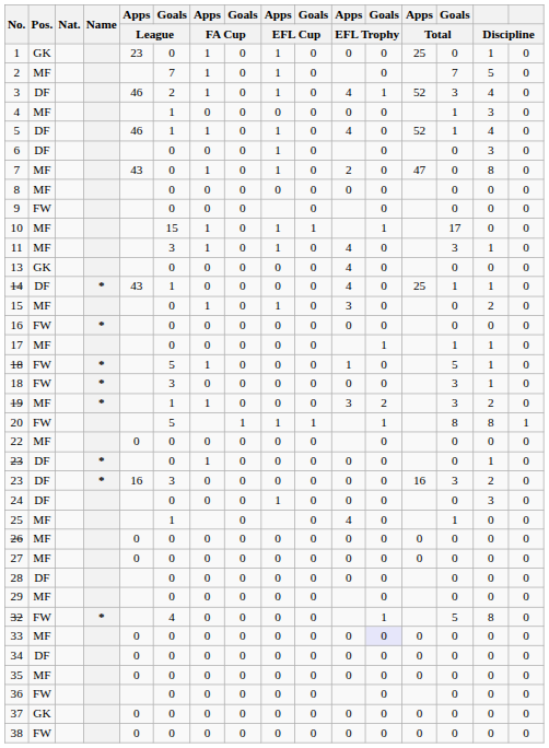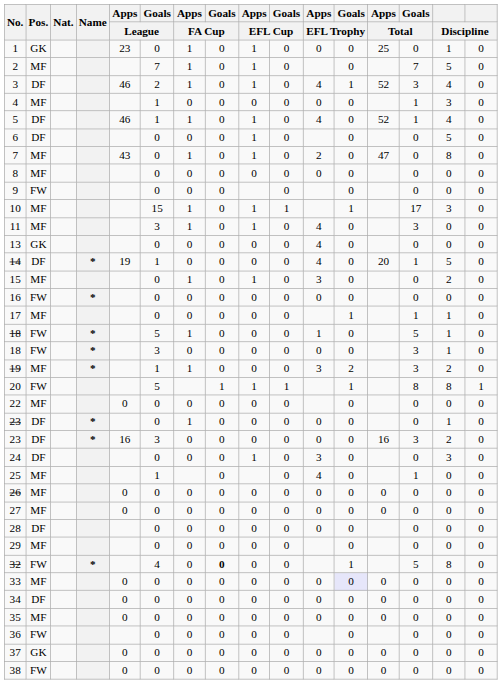 <table class="wikitable sortable plainrowheaders" style="text-align:center">
 <tr>
 <th scope="col" rowspan="2">No.</th>
 <th scope="col" rowspan="2">Pos.</th>
 <th scope="col" rowspan="2">Nat.</th>
 <th scope="col" rowspan="2">Name</th>
 <th scope="col">Apps</th>
 <th scope="col">Goals</th>
 <th scope="col">Apps</th>
 <th scope="col">Goals</th>
 <th scope="col">Apps</th>
 <th scope="col">Goals</th>
 <th scope="col">Apps</th>
 <th scope="col">Goals</th>
 <th scope="col">Apps</th>
 <th scope="col">Goals</th>
 <th scope="col"></th>
 <th scope="col"></th>
 </tr>
 <tr class="unsortable">
 <th colspan="2" width="85">League</th>
 <th colspan="2" width="85">FA Cup</th>
 <th colspan="2" width="85">EFL Cup</th>
 <th colspan="2" width="85">EFL Trophy</th>
 <th colspan="2" width="85">Total</th>
 <th colspan="2" width="85">Discipline</th>
 </tr>
 <tr>
 <td>1</td>
 <td>GK</td>
 <td></td>
 <th scope="row"></th>
 <td>23</td>
 <td>0</td>
 <td>1</td>
 <td>0</td>
 <td>1</td>
 <td>0</td>
 <td>0</td>
 <td>0</td>
 <td>25</td>
 <td>0</td>
 <td>1</td>
 <td>0</td>
 </tr>
 <tr>
 <td>2</td>
 <td>MF</td>
 <td></td>
 <th scope="row"></th>
 <td></td>
 <td>7</td>
 <td>1</td>
 <td>0</td>
 <td>1</td>
 <td>0</td>
 <td></td>
 <td>0</td>
 <td></td>
 <td>7</td>
 <td>5</td>
 <td>0</td>
 </tr>
 <tr>
 <td>3</td>
 <td>DF</td>
 <td></td>
 <th scope="row"></th>
 <td>46</td>
 <td>2</td>
 <td>1</td>
 <td>0</td>
 <td>1</td>
 <td>0</td>
 <td>4</td>
 <td>1</td>
 <td>52</td>
 <td>3</td>
 <td>4</td>
 <td>0</td>
 </tr>
 <tr>
 <td>4</td>
 <td>MF</td>
 <td></td>
 <th scope="row"></th>
 <td></td>
 <td>1</td>
 <td>0</td>
 <td>0</td>
 <td>0</td>
 <td>0</td>
 <td>0</td>
 <td>0</td>
 <td></td>
 <td>1</td>
 <td>3</td>
 <td>0</td>
 </tr>
 <tr>
 <td>5</td>
 <td>DF</td>
 <td></td>
 <th scope="row"></th>
 <td>46</td>
 <td>1</td>
 <td>1</td>
 <td>0</td>
 <td>1</td>
 <td>0</td>
 <td>4</td>
 <td>0</td>
 <td>52</td>
 <td>1</td>
 <td>4</td>
 <td>0</td>
 </tr>
 <tr>
 <td>6</td>
 <td>DF</td>
 <td></td>
 <th scope="row"></th>
 <td></td>
 <td>0</td>
 <td>0</td>
 <td>0</td>
 <td>1</td>
 <td>0</td>
 <td></td>
 <td>0</td>
 <td></td>
 <td>0</td>
-<td>3</td>
+<td>5</td>
 <td>0</td>
 </tr>
 <tr>
 <td>7</td>
 <td>MF</td>
 <td></td>
 <th scope="row"></th>
 <td>43</td>
 <td>0</td>
 <td>1</td>
 <td>0</td>
 <td>1</td>
 <td>0</td>
 <td>2</td>
 <td>0</td>
 <td>47</td>
 <td>0</td>
 <td>8</td>
 <td>0</td>
 </tr>
 <tr>
 <td>8</td>
 <td>MF</td>
 <td></td>
 <th scope="row"></th>
 <td></td>
 <td>0</td>
 <td>0</td>
 <td>0</td>
 <td>0</td>
 <td>0</td>
 <td>0</td>
 <td>0</td>
 <td></td>
 <td>0</td>
 <td>0</td>
 <td>0</td>
 </tr>
 <tr>
 <td>9</td>
 <td>FW</td>
 <td></td>
 <th scope="row"></th>
 <td></td>
 <td>0</td>
 <td>0</td>
 <td>0</td>
 <td></td>
 <td>0</td>
 <td></td>
 <td>0</td>
 <td></td>
 <td>0</td>
 <td>0</td>
 <td>0</td>
 </tr>
 <tr>
 <td>10</td>
 <td>MF</td>
 <td></td>
 <th scope="row"></th>
 <td></td>
 <td>15</td>
 <td>1</td>
 <td>0</td>
 <td>1</td>
 <td>1</td>
 <td></td>
 <td>1</td>
 <td></td>
 <td>17</td>
-<td>0</td>
+<td>3</td>
 <td>0</td>
 </tr>
 <tr>
 <td>11</td>
 <td>MF</td>
 <td></td>
 <th scope="row"></th>
 <td></td>
 <td>3</td>
 <td>1</td>
 <td>0</td>
 <td>1</td>
 <td>0</td>
 <td>4</td>
 <td>0</td>
 <td></td>
 <td>3</td>
-<td>1</td>
+<td>0</td>
 <td>0</td>
 </tr>
 <tr>
 <td>13</td>
 <td>GK</td>
 <td></td>
 <th scope="row"></th>
 <td></td>
 <td>0</td>
 <td>0</td>
 <td>0</td>
 <td>0</td>
 <td>0</td>
 <td>4</td>
 <td>0</td>
 <td></td>
 <td>0</td>
 <td>0</td>
 <td>0</td>
 </tr>
 <tr>
 <td><s>14</s> </td>
 <td>DF</td>
 <td></td>
 <th scope="row"><em></em> *</th>
-<td>43</td>
+<td>19</td>
 <td>1</td>
 <td>0</td>
 <td>0</td>
 <td>0</td>
 <td>0</td>
 <td>4</td>
 <td>0</td>
-<td>25</td>
+<td>20</td>
 <td>1</td>
-<td>1</td>
+<td>5</td>
 <td>0</td>
 </tr>
 <tr>
 <td>15</td>
 <td>MF</td>
 <td></td>
 <th scope="row"></th>
 <td></td>
 <td>0</td>
 <td>1</td>
 <td>0</td>
 <td>1</td>
 <td>0</td>
 <td>3</td>
 <td>0</td>
 <td></td>
 <td>0</td>
 <td>2</td>
 <td>0</td>
 </tr>
 <tr>
 <td>16</td>
 <td>FW</td>
 <td></td>
 <th scope="row"><em></em> *</th>
 <td></td>
 <td>0</td>
 <td>0</td>
 <td>0</td>
 <td>0</td>
 <td>0</td>
 <td>0</td>
 <td>0</td>
 <td></td>
 <td>0</td>
 <td>0</td>
 <td>0</td>
 </tr>
 <tr>
 <td>17</td>
 <td>MF</td>
 <td></td>
 <th scope="row"></th>
 <td></td>
 <td>0</td>
 <td>0</td>
 <td>0</td>
 <td>0</td>
 <td>0</td>
 <td></td>
 <td>1</td>
 <td></td>
 <td>1</td>
 <td>1</td>
 <td>0</td>
 </tr>
 <tr>
 <td><s>18</s> </td>
 <td>FW</td>
 <td></td>
 <th scope="row"><em></em> *</th>
 <td></td>
 <td>5</td>
 <td>1</td>
 <td>0</td>
 <td>0</td>
 <td>0</td>
 <td>1</td>
 <td>0</td>
 <td></td>
 <td>5</td>
 <td>1</td>
 <td>0</td>
 </tr>
 <tr>
 <td>18</td>
 <td>FW</td>
 <td></td>
 <th scope="row"><em></em> *</th>
 <td></td>
 <td>3</td>
 <td>0</td>
 <td>0</td>
 <td>0</td>
 <td>0</td>
 <td>0</td>
 <td>0</td>
 <td></td>
 <td>3</td>
 <td>1</td>
 <td>0</td>
 </tr>
 <tr>
 <td><s>19</s> </td>
 <td>MF</td>
 <td></td>
 <th scope="row"><em></em> *</th>
 <td></td>
 <td>1</td>
 <td>1</td>
 <td>0</td>
 <td>0</td>
 <td>0</td>
 <td>3</td>
 <td>2</td>
 <td></td>
 <td>3</td>
 <td>2</td>
 <td>0</td>
 </tr>
 <tr>
 <td>20</td>
 <td>FW</td>
 <td></td>
 <th scope="row"></th>
 <td></td>
 <td>5</td>
 <td></td>
 <td>1</td>
 <td>1</td>
 <td>1</td>
 <td></td>
 <td>1</td>
 <td></td>
 <td>8</td>
 <td>8</td>
 <td>1</td>
 </tr>
 <tr>
 <td>22</td>
 <td>MF</td>
 <td></td>
 <th scope="row"></th>
 <td>0</td>
 <td>0</td>
 <td>0</td>
 <td>0</td>
 <td>0</td>
 <td>0</td>
 <td></td>
 <td>0</td>
 <td></td>
 <td>0</td>
 <td>0</td>
 <td>0</td>
 </tr>
 <tr>
 <td><s>23</s> </td>
 <td>DF</td>
 <td></td>
 <th scope="row"><em></em> *</th>
 <td></td>
 <td>0</td>
 <td>1</td>
 <td>0</td>
 <td>0</td>
 <td>0</td>
 <td>0</td>
 <td>0</td>
 <td></td>
 <td>0</td>
 <td>1</td>
 <td>0</td>
 </tr>
 <tr>
 <td>23</td>
 <td>DF</td>
 <td></td>
 <th scope="row"><em></em> *</th>
 <td>16</td>
 <td>3</td>
 <td>0</td>
 <td>0</td>
 <td>0</td>
 <td>0</td>
 <td>0</td>
 <td>0</td>
 <td>16</td>
 <td>3</td>
 <td>2</td>
 <td>0</td>
 </tr>
 <tr>
 <td>24</td>
 <td>DF</td>
 <td></td>
 <th scope="row"></th>
 <td></td>
 <td>0</td>
 <td>0</td>
 <td>0</td>
 <td>1</td>
 <td>0</td>
-<td>0</td>
+<td>3</td>
 <td>0</td>
 <td></td>
 <td>0</td>
 <td>3</td>
 <td>0</td>
 </tr>
 <tr>
 <td>25</td>
 <td>MF</td>
 <td></td>
 <th scope="row"></th>
 <td></td>
 <td>1</td>
 <td></td>
 <td>0</td>
 <td></td>
 <td>0</td>
 <td>4</td>
 <td>0</td>
 <td></td>
 <td>1</td>
 <td>0</td>
 <td>0</td>
 </tr>
 <tr>
 <td><s>26</s> </td>
 <td>MF</td>
 <td></td>
 <th scope="row"></th>
 <td>0</td>
 <td>0</td>
 <td>0</td>
 <td>0</td>
 <td>0</td>
 <td>0</td>
 <td>0</td>
 <td>0</td>
 <td>0</td>
 <td>0</td>
 <td>0</td>
 <td>0</td>
 </tr>
 <tr>
 <td>27</td>
 <td>MF</td>
 <td></td>
 <th scope="row"></th>
 <td>0</td>
 <td>0</td>
 <td>0</td>
 <td>0</td>
 <td>0</td>
 <td>0</td>
 <td>0</td>
 <td>0</td>
 <td>0</td>
 <td>0</td>
 <td>0</td>
 <td>0</td>
 </tr>
 <tr>
 <td>28</td>
 <td>DF</td>
 <td></td>
 <th scope="row"></th>
 <td></td>
 <td>0</td>
 <td>0</td>
 <td>0</td>
 <td>0</td>
 <td>0</td>
 <td>0</td>
 <td>0</td>
 <td></td>
 <td>0</td>
 <td>0</td>
 <td>0</td>
 </tr>
 <tr>
 <td>29</td>
 <td>MF</td>
 <td></td>
 <th scope="row"></th>
 <td></td>
 <td>0</td>
 <td>0</td>
 <td>0</td>
 <td>0</td>
 <td>0</td>
 <td></td>
 <td>0</td>
 <td></td>
 <td>0</td>
 <td>0</td>
 <td>0</td>
 </tr>
 <tr>
 <td><s>32</s> </td>
 <td>FW</td>
 <td></td>
 <th scope="row"><em></em> *</th>
 <td></td>
 <td>4</td>
 <td>0</td>
-<td>0</td>
+<td><strong>0</strong></td>
 <td>0</td>
 <td>0</td>
 <td></td>
 <td>1</td>
 <td></td>
 <td>5</td>
 <td>8</td>
 <td>0</td>
 </tr>
 <tr>
 <td>33</td>
 <td>MF</td>
 <td></td>
 <th scope="row"></th>
 <td>0</td>
 <td>0</td>
 <td>0</td>
 <td>0</td>
 <td>0</td>
 <td>0</td>
 <td>0</td>
 <td style="background: lavender;">0</td>
 <td>0</td>
 <td>0</td>
 <td>0</td>
 <td>0</td>
 </tr>
 <tr>
 <td>34</td>
 <td>DF</td>
 <td></td>
 <th scope="row"></th>
 <td>0</td>
 <td>0</td>
 <td>0</td>
 <td>0</td>
 <td>0</td>
 <td>0</td>
 <td>0</td>
 <td>0</td>
 <td>0</td>
 <td>0</td>
 <td>0</td>
 <td>0</td>
 </tr>
 <tr>
 <td>35</td>
 <td>MF</td>
 <td></td>
 <th scope="row"></th>
 <td>0</td>
 <td>0</td>
 <td>0</td>
 <td>0</td>
 <td>0</td>
 <td>0</td>
 <td>0</td>
 <td>0</td>
 <td>0</td>
 <td>0</td>
 <td>0</td>
 <td>0</td>
 </tr>
 <tr>
 <td>36</td>
 <td>FW</td>
 <td></td>
 <th scope="row"></th>
 <td></td>
 <td>0</td>
 <td>0</td>
 <td>0</td>
 <td>0</td>
 <td>0</td>
 <td></td>
 <td>0</td>
 <td></td>
 <td>0</td>
 <td>0</td>
 <td>0</td>
 </tr>
 <tr>
 <td>37</td>
 <td>GK</td>
 <td></td>
 <th scope="row"></th>
 <td>0</td>
 <td>0</td>
 <td>0</td>
 <td>0</td>
 <td>0</td>
 <td>0</td>
 <td>0</td>
 <td>0</td>
 <td>0</td>
 <td>0</td>
 <td>0</td>
 <td>0</td>
 </tr>
 <tr>
 <td>38</td>
 <td>FW</td>
 <td></td>
 <th scope="row"></th>
 <td>0</td>
 <td>0</td>
 <td>0</td>
 <td>0</td>
 <td>0</td>
 <td>0</td>
 <td>0</td>
 <td>0</td>
 <td>0</td>
 <td>0</td>
 <td>0</td>
 <td>0</td>
 </tr>
 </table>
